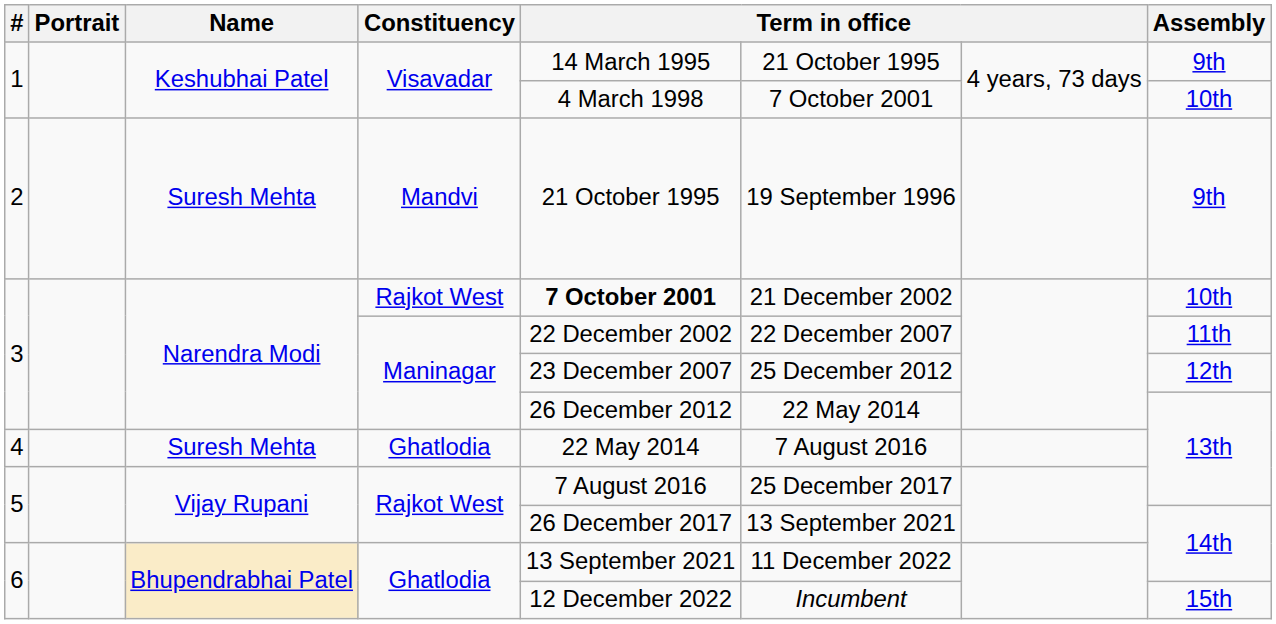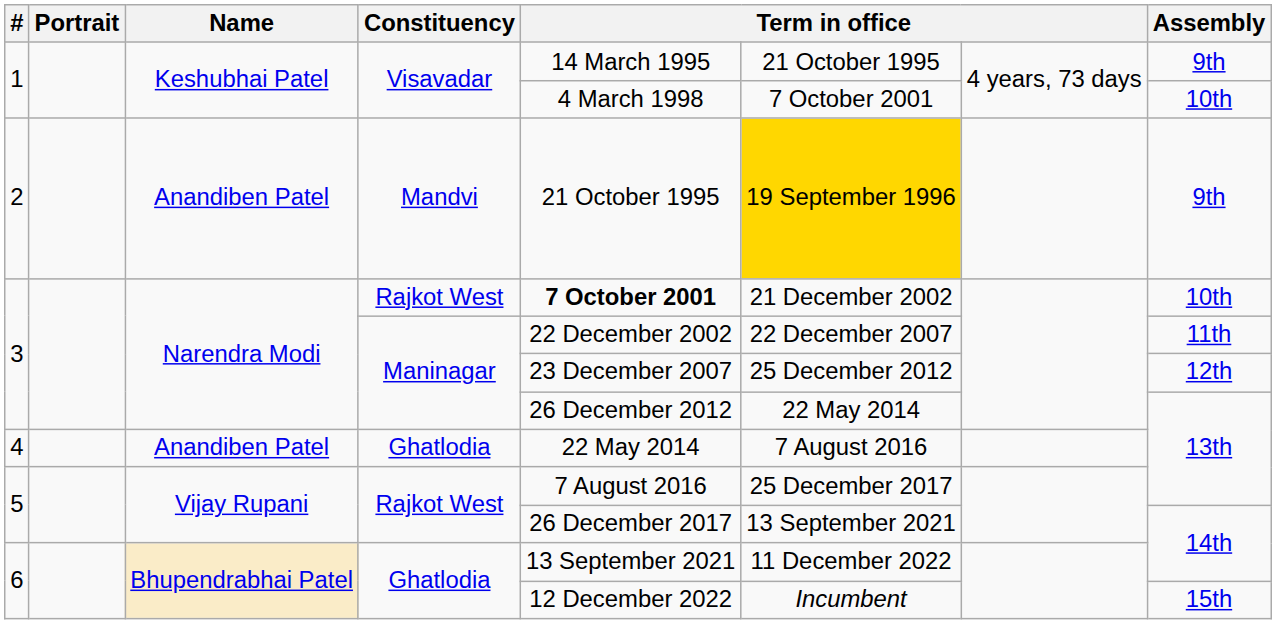 <table class="wikitable plainrowheaders" style="text-align:center">
 <tr align=center>
 <th>#</th>
 <th>Portrait</th>
 <th>Name</th>
 <th>Constituency</th>
 <th colspan="3">Term in office</th>
 <th>Assembly</th>
 </tr>
 <tr align="center">
 <td rowspan="2">1</td>
 <td rowspan="2"></td>
 <td rowspan="2"><a href='#'>Keshubhai Patel</a></td>
 <td rowspan="2"><a href='#'>Visavadar</a></td>
 <td>14 March 1995</td>
 <td>21 October 1995</td>
 <td rowspan="2">4 years, 73 days</td>
 <td><a href='#'>9th</a></td>
 </tr>
 <tr align="center">
 <td>4 March 1998</td>
 <td>7 October 2001</td>
 <td><a href='#'>10th</a></td>
 </tr>
 <tr align="center">
 <td>2</td>
 <td align="center" height="100px"></td>
-<td><a href='#'>Suresh Mehta</a></td>
+<td><a href='#'>Anandiben Patel</a></td>
 <td><a href='#'>Mandvi</a></td>
 <td>21 October 1995</td>
-<td>19 September 1996</td>
+<td style="background: gold;">19 September 1996</td>
 <td></td>
 <td><a href='#'>9th</a></td>
 </tr>
 <tr align="center">
 <td rowspan="4">3</td>
 <td rowspan="4"></td>
 <td rowspan="4"><a href='#'>Narendra Modi</a></td>
 <td><a href='#'>Rajkot West</a></td>
 <td><strong>7 October 2001</strong></td>
 <td>21 December 2002</td>
 <td rowspan="4"></td>
 <td><a href='#'>10th</a></td>
 </tr>
 <tr align="center">
 <td rowspan="3"><a href='#'>Maninagar</a></td>
 <td>22 December 2002</td>
 <td>22 December 2007</td>
 <td><a href='#'>11th</a></td>
 </tr>
 <tr align="center">
 <td>23 December 2007</td>
 <td>25 December 2012</td>
 <td><a href='#'>12th</a></td>
 </tr>
 <tr align="center">
 <td>26 December 2012</td>
 <td>22 May 2014</td>
 <td rowspan="3"><a href='#'>13th</a></td>
 </tr>
 <tr align="center">
 <td>4</td>
 <td></td>
-<td><a href='#'>Suresh Mehta</a></td>
+<td><a href='#'>Anandiben Patel</a></td>
 <td><a href='#'>Ghatlodia</a></td>
 <td>22 May 2014</td>
 <td>7 August 2016</td>
 <td></td>
 </tr>
 <tr align="center">
 <td rowspan="2">5</td>
 <td rowspan="2"></td>
 <td rowspan="2"><a href='#'>Vijay Rupani</a></td>
 <td rowspan="2"><a href='#'>Rajkot West</a></td>
 <td>7 August 2016</td>
 <td>25 December 2017</td>
 <td rowspan="2"></td>
 </tr>
 <tr align="center">
 <td>26 December 2017</td>
 <td>13 September 2021</td>
 <td rowspan="2"><a href='#'>14th</a></td>
 </tr>
 <tr align="center">
 <td rowspan="2">6</td>
 <td rowspan="2"></td>
 <td rowspan="2" style="background:#faecc8"><a href='#'>Bhupendrabhai Patel</a></td>
 <td rowspan="2"><a href='#'>Ghatlodia</a></td>
 <td>13 September 2021</td>
 <td>11 December 2022</td>
 <td rowspan="2"></td>
 </tr>
 <tr>
 <td>12 December 2022</td>
 <td><em>Incumbent</em></td>
 <td><a href='#'>15th</a></td>
 </tr>
 </table>
